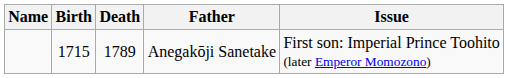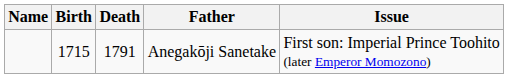 <table class="wikitable">
 <tr>
 <th>Name</th>
 <th>Birth</th>
 <th>Death</th>
 <th>Father</th>
 <th>Issue</th>
 </tr>
 <tr>
 <td></td>
 <td align="center">1715</td>
-<td align="center">1789</td>
+<td align="center">1791</td>
 <td>Anegakōji Sanetake</td>
 <td>First son: Imperial Prince Toohito<br><small>(later <a href='#'>Emperor Momozono</a>)</small></td>
 </tr>
 </table>
